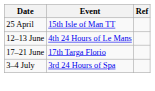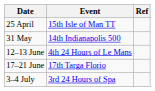 <table class="wikitable" style="font-size: 85%">
 <tr>
 <th>Date</th>
 <th>Event</th>
 <th>Ref</th>
 </tr>
 <tr>
 <td>25 April</td>
 <td><a href='#'>15th Isle of Man TT</a></td>
+<td></td>
+</tr>
+<tr>
+<td>31 May</td>
+<td><a href='#'>14th Indianapolis 500</a></td>
 <td></td>
 </tr>
 <tr>
 <td>12–13 June</td>
 <td><a href='#'>4th 24 Hours of Le Mans</a></td>
 <td></td>
 </tr>
 <tr>
 <td>17–21 June</td>
 <td><a href='#'>17th Targa Florio</a></td>
 <td></td>
 </tr>
 <tr>
 <td>3–4 July</td>
 <td><a href='#'>3rd 24 Hours of Spa</a></td>
 <td></td>
 </tr>
 </table>
